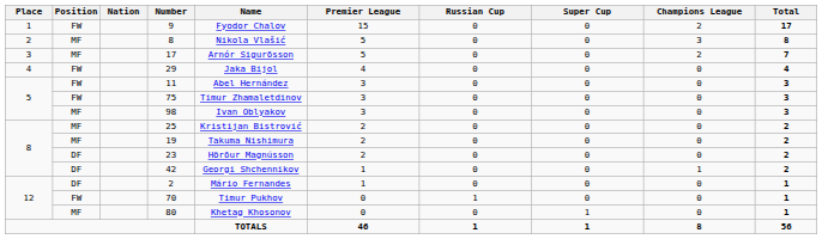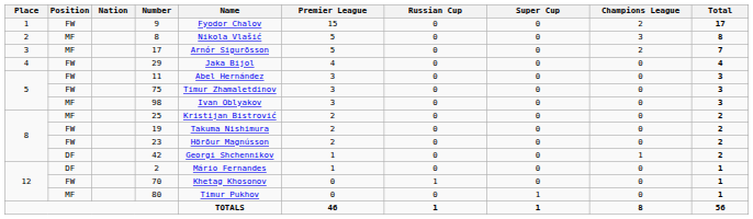 <table class="wikitable" style="font-size: 95%; text-align: center;">
 <tr>
 <th width=60>Place</th>
 <th width=60>Position</th>
 <th width=60>Nation</th>
 <th width=60>Number</th>
 <th width=150>Name</th>
 <th width=150>Premier League</th>
 <th width=150>Russian Cup</th>
 <th width=150>Super Cup</th>
 <th width=150>Champions League</th>
 <th width=80>Total</th>
 </tr>
 <tr>
 <td>1</td>
 <td>FW</td>
 <td></td>
 <td>9</td>
 <td><a href='#'>Fyodor Chalov</a></td>
 <td>15</td>
 <td>0</td>
 <td>0</td>
 <td>2</td>
 <td><strong>17</strong></td>
 </tr>
 <tr>
 <td>2</td>
 <td>MF</td>
 <td></td>
 <td>8</td>
 <td><a href='#'>Nikola Vlašić</a></td>
 <td>5</td>
 <td>0</td>
 <td>0</td>
 <td>3</td>
 <td><strong>8</strong></td>
 </tr>
 <tr>
 <td>3</td>
 <td>MF</td>
 <td></td>
 <td>17</td>
 <td><a href='#'>Arnór Sigurðsson</a></td>
 <td>5</td>
 <td>0</td>
 <td>0</td>
 <td>2</td>
 <td><strong>7</strong></td>
 </tr>
 <tr>
 <td>4</td>
 <td>FW</td>
 <td></td>
 <td>29</td>
 <td><a href='#'>Jaka Bijol</a></td>
 <td>4</td>
 <td>0</td>
 <td>0</td>
 <td>0</td>
 <td><strong>4</strong></td>
 </tr>
 <tr>
 <td rowspan="3">5</td>
 <td>FW</td>
 <td></td>
 <td>11</td>
 <td><a href='#'>Abel Hernández</a></td>
 <td>3</td>
 <td>0</td>
 <td>0</td>
 <td>0</td>
 <td><strong>3</strong></td>
 </tr>
 <tr>
 <td>FW</td>
 <td></td>
 <td>75</td>
 <td><a href='#'>Timur Zhamaletdinov</a></td>
 <td>3</td>
 <td>0</td>
 <td>0</td>
 <td>0</td>
 <td><strong>3</strong></td>
 </tr>
 <tr>
 <td>MF</td>
 <td></td>
 <td>98</td>
 <td><a href='#'>Ivan Oblyakov</a></td>
 <td>3</td>
 <td>0</td>
 <td>0</td>
 <td>0</td>
 <td><strong>3</strong></td>
 </tr>
 <tr>
 <td rowspan="4">8</td>
 <td>MF</td>
 <td></td>
 <td>25</td>
 <td><a href='#'>Kristijan Bistrović</a></td>
 <td>2</td>
 <td>0</td>
 <td>0</td>
 <td>0</td>
 <td><strong>2</strong></td>
 </tr>
 <tr>
-<td>MF</td>
+<td>FW</td>
 <td></td>
 <td>19</td>
 <td><a href='#'>Takuma Nishimura</a></td>
 <td>2</td>
 <td>0</td>
 <td>0</td>
 <td>0</td>
 <td><strong>2</strong></td>
 </tr>
 <tr>
-<td>DF</td>
+<td>FW</td>
 <td></td>
 <td>23</td>
 <td><a href='#'>Hörður Magnússon</a></td>
 <td>2</td>
 <td>0</td>
 <td>0</td>
 <td>0</td>
 <td><strong>2</strong></td>
 </tr>
 <tr>
 <td>DF</td>
 <td></td>
 <td>42</td>
 <td><a href='#'>Georgi Shchennikov</a></td>
 <td>1</td>
 <td>0</td>
 <td>0</td>
 <td>1</td>
 <td><strong>2</strong></td>
 </tr>
 <tr>
 <td rowspan="3">12</td>
 <td>DF</td>
 <td></td>
 <td>2</td>
 <td><a href='#'>Mário Fernandes</a></td>
 <td>1</td>
 <td>0</td>
 <td>0</td>
 <td>0</td>
 <td><strong>1</strong></td>
 </tr>
 <tr>
 <td>FW</td>
 <td></td>
 <td>70</td>
-<td><a href='#'>Timur Pukhov</a></td>
+<td><a href='#'>Khetag Khosonov</a></td>
 <td>0</td>
 <td>1</td>
 <td>0</td>
 <td>0</td>
 <td><strong>1</strong></td>
 </tr>
 <tr>
 <td>MF</td>
 <td></td>
 <td>80</td>
-<td><a href='#'>Khetag Khosonov</a></td>
+<td><a href='#'>Timur Pukhov</a></td>
 <td>0</td>
 <td>0</td>
 <td>1</td>
 <td>0</td>
 <td><strong>1</strong></td>
 </tr>
 <tr>
 <td colspan="4"></td>
 <td><strong>TOTALS</strong></td>
 <td><strong>46</strong></td>
 <td><strong>1</strong></td>
 <td><strong>1</strong></td>
 <td><strong>8</strong></td>
 <td><strong>56</strong></td>
 </tr>
 </table>
